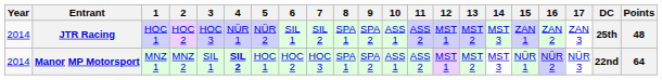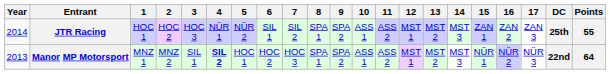 <table class="wikitable" style="text-align:center; font-size:85%">
 <tr>
 <th>Year</th>
 <th>Entrant</th>
 <th>1</th>
 <th>2</th>
 <th>3</th>
 <th>4</th>
 <th>5</th>
 <th>6</th>
 <th>7</th>
 <th>8</th>
 <th>9</th>
 <th>10</th>
 <th>11</th>
 <th>12</th>
 <th>13</th>
 <th>14</th>
 <th>15</th>
 <th>16</th>
 <th>17</th>
 <th>DC</th>
 <th>Points</th>
 </tr>
 <tr>
 <td><a href='#'>2014</a></td>
 <th><a href='#'> JTR Racing</a></th>
 <td style="background:#cfcfff;"><a href='#'>HOC<br>1</a><br></td>
 <td style="background:#efcfff;"><a href='#'>HOC<br>2</a><br></td>
 <td style="background:#cfcfff;"><a href='#'>HOC<br>3</a><br></td>
 <td style="background:#cfcfff;"><a href='#'>NÜR<br>1</a><br></td>
 <td style="background:#cfcfff;"><a href='#'>NÜR<br>2</a><br></td>
 <td style="background:#dfffdf;"><a href='#'>SIL<br>1</a><br></td>
 <td style="background:#dfffdf;"><a href='#'>SIL<br>2</a><br></td>
 <td style="background:#dfffdf;"><a href='#'>SPA<br>1</a><br></td>
 <td style="background:#dfffdf;"><a href='#'>SPA<br>2</a><br></td>
 <td style="background:#dfffdf;"><a href='#'>ASS<br>1</a><br></td>
 <td style="background:#cfcfff;"><a href='#'>ASS<br>2</a><br></td>
 <td style="background:#cfcfff;"><a href='#'>MST<br>1</a><br></td>
 <td style="background:#cfcfff;"><a href='#'>MST<br>2</a><br></td>
 <td style="background:#dfffdf;"><a href='#'>MST<br>3</a><br></td>
 <td style="background:#cfcfff;"><a href='#'>ZAN<br>1</a><br></td>
 <td style="background:#dfffdf;"><a href='#'>ZAN<br>2</a><br></td>
 <td style="background:#FFFFFF;"><a href='#'>ZAN<br>3</a><br></td>
 <th>25th</th>
-<th>48</th>
+<th>55</th>
 </tr>
 <tr>
-<td><a href='#'>2014</a></td>
+<td><a href='#'>2013</a></td>
 <th nowrap><a href='#'>Manor</a> <a href='#'>MP Motorsport</a></th>
 <td style="background:#dfffdf;"><a href='#'>MNZ<br>1</a><br></td>
 <td style="background:#dfffdf;"><a href='#'>MNZ<br>2</a><br></td>
 <td style="background:#dfffdf;"><a href='#'>SIL<br>1</a><br></td>
 <td style="background:#dfffdf;"><strong><a href='#'>SIL<br>2</a><br></strong></td>
 <td style="background:#dfffdf;"><a href='#'>HOC<br>1</a><br></td>
 <td style="background:#dfffdf;"><a href='#'>HOC<br>2</a><br></td>
 <td style="background:#dfffdf;"><a href='#'>HOC<br>3</a><br></td>
 <td style="background:#dfffdf;"><a href='#'>SPA<br>1</a><br></td>
 <td style="background:#dfffdf;"><a href='#'>SPA<br>2</a><br></td>
 <td style="background:#dfffdf;"><a href='#'>ASS<br>1</a><br></td>
 <td style="background:#dfffdf;"><a href='#'>ASS<br>2</a><br></td>
 <td style="background:#efcfff;"><a href='#'>MST<br>1</a><br></td>
 <td style="background:#dfffdf;"><a href='#'>MST<br>2</a><br></td>
 <td style="background:#FFFFFF;"><a href='#'>MST<br>3</a><br></td>
 <td style="background:#dfffdf;"><a href='#'>NÜR<br>1</a><br></td>
 <td style="background:#cfcfff;"><a href='#'>NÜR<br>2</a><br></td>
 <td style="background:#FFFFFF;"><a href='#'>NÜR<br>3</a><br></td>
 <th>22nd</th>
 <th>64</th>
 </tr>
 </table>
